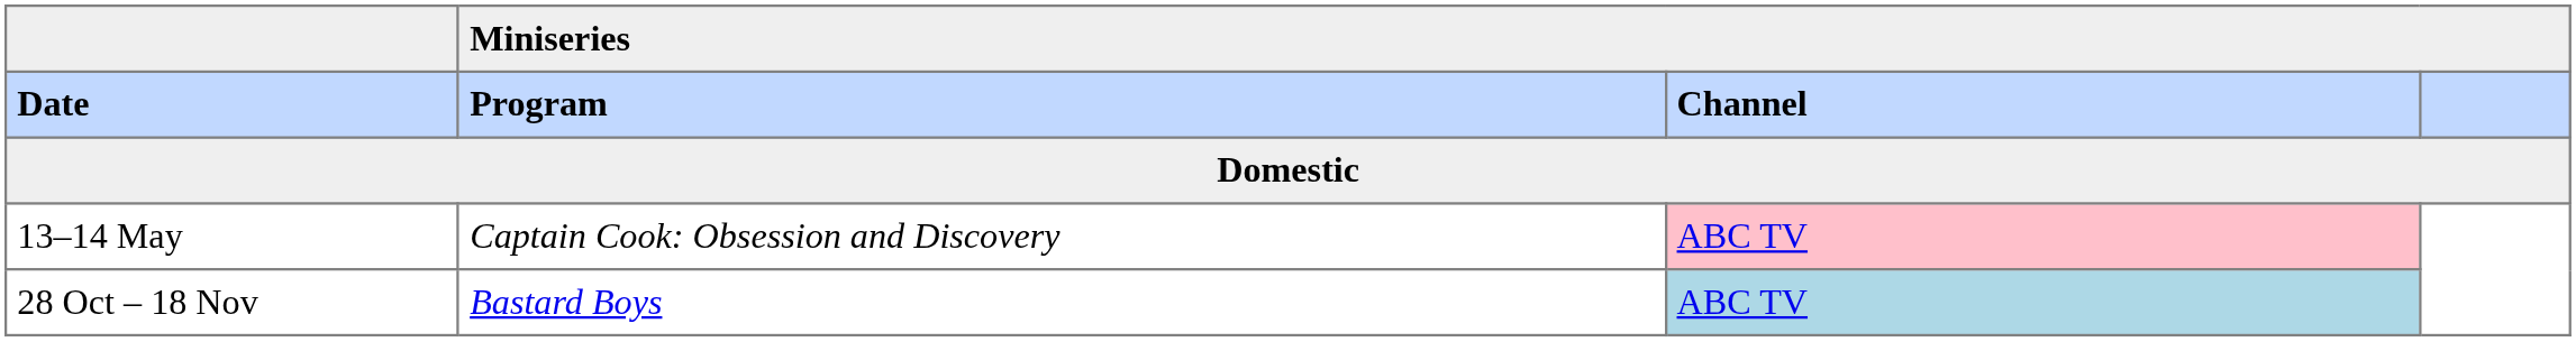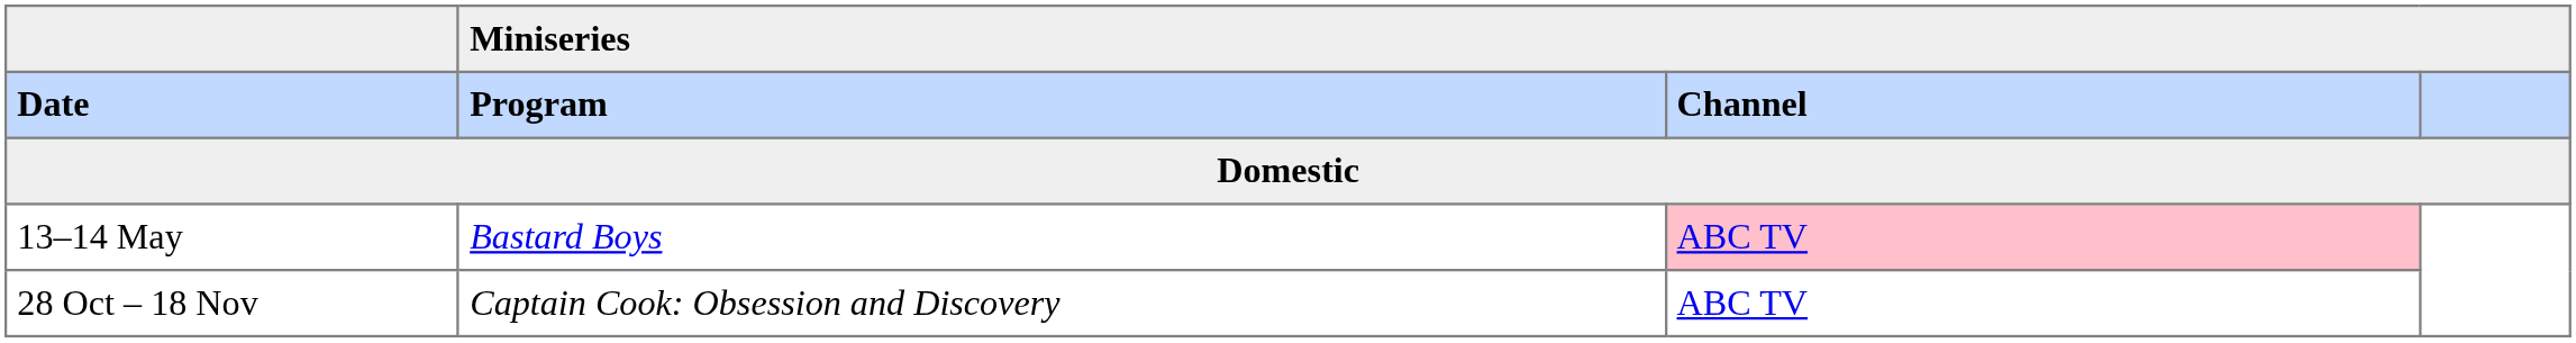 <table border="1" cellpadding="4" cellspacing="0" style="text-align:left; font-size:89%; border-collapse:collapse;" width=80%>
 <tr style="background-color:#efefef;">
 <td colspan=1></td>
 <td colspan=3><strong>Miniseries</strong></td>
 </tr>
 <tr style="background:#C1D8FF;">
 <th width=6%>Date</th>
 <th width=16%>Program</th>
 <th width=10%>Channel</th>
 <th width=2%></th>
 </tr>
 <tr style="background-color:#efefef;">
 <td colspan=4 style="text-align:center;"><strong>Domestic</strong></td>
 </tr>
 <tr>
 <td>13–14 May</td>
-<td><em>Captain Cook: Obsession and Discovery</em></td>
+<td><em><a href='#'>Bastard Boys</a></em></td>
 <td style="background: pink;"><a href='#'>ABC TV</a></td>
 </tr>
 <tr>
 <td>28 Oct – 18 Nov</td>
-<td><em><a href='#'>Bastard Boys</a></em></td>
-<td style="background: lightblue;"><a href='#'>ABC TV</a></td>
+<td><em>Captain Cook: Obsession and Discovery</em></td>
+<td><a href='#'>ABC TV</a></td>
 </tr>
 </table>
